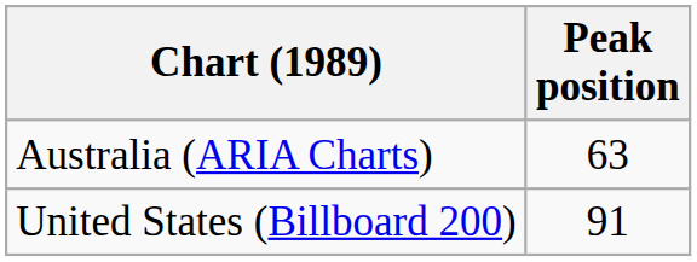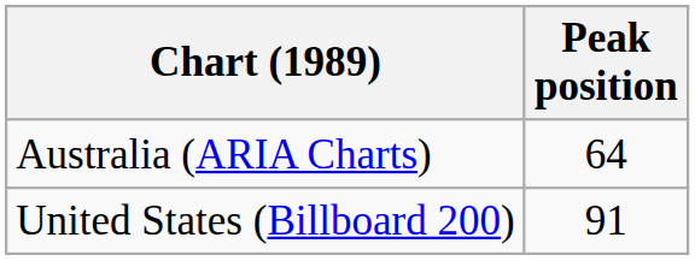 <table class="wikitable">
 <tr>
 <th>Chart (1989)</th>
 <th>Peak<br>position</th>
 </tr>
 <tr>
 <td>Australia (<a href='#'>ARIA Charts</a>)</td>
-<td style="text-align:center;">63</td>
+<td style="text-align:center;">64</td>
 </tr>
 <tr>
 <td>United States (<a href='#'>Billboard 200</a>)</td>
 <td style="text-align:center;">91</td>
 </tr>
 </table>
